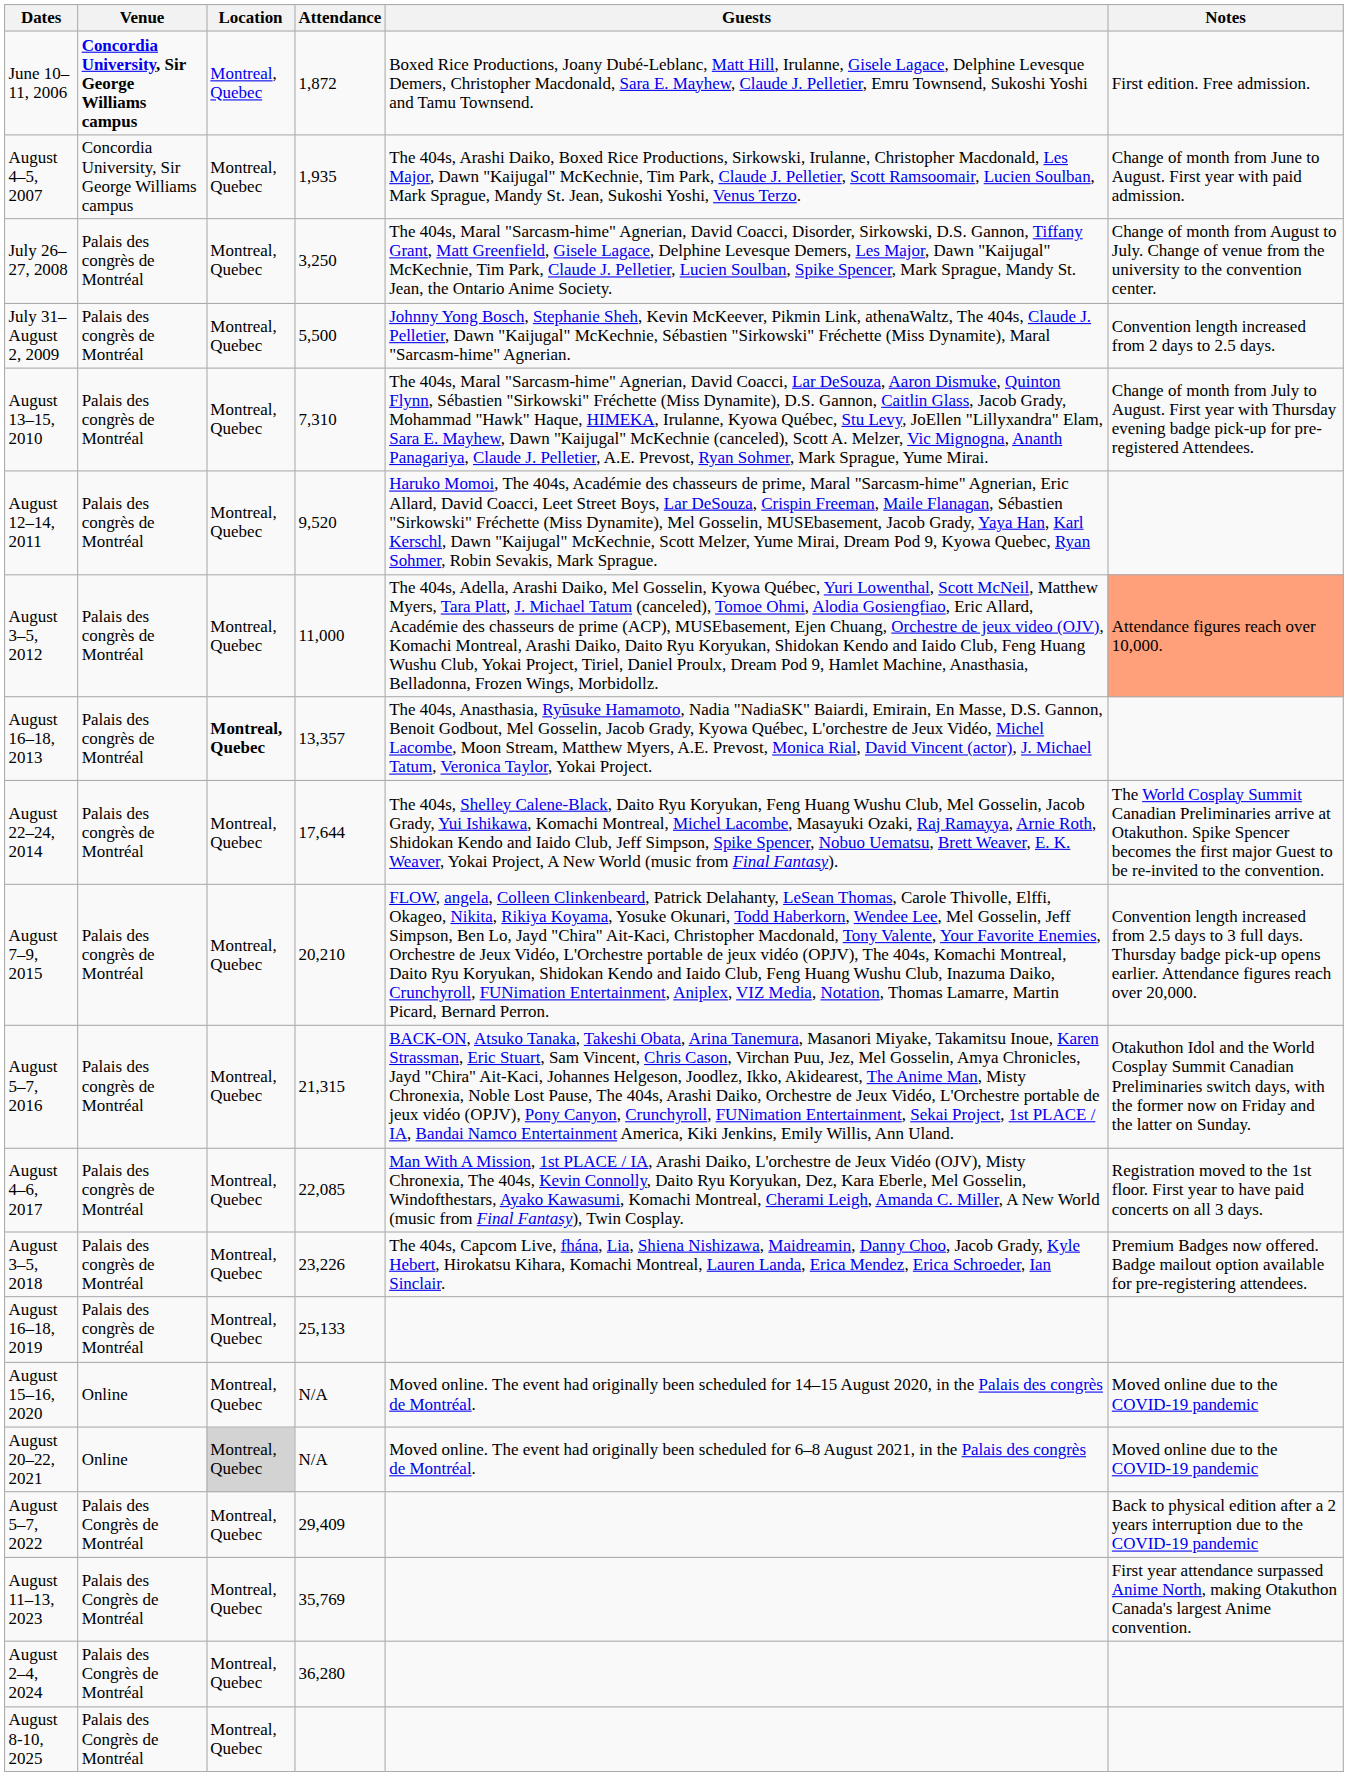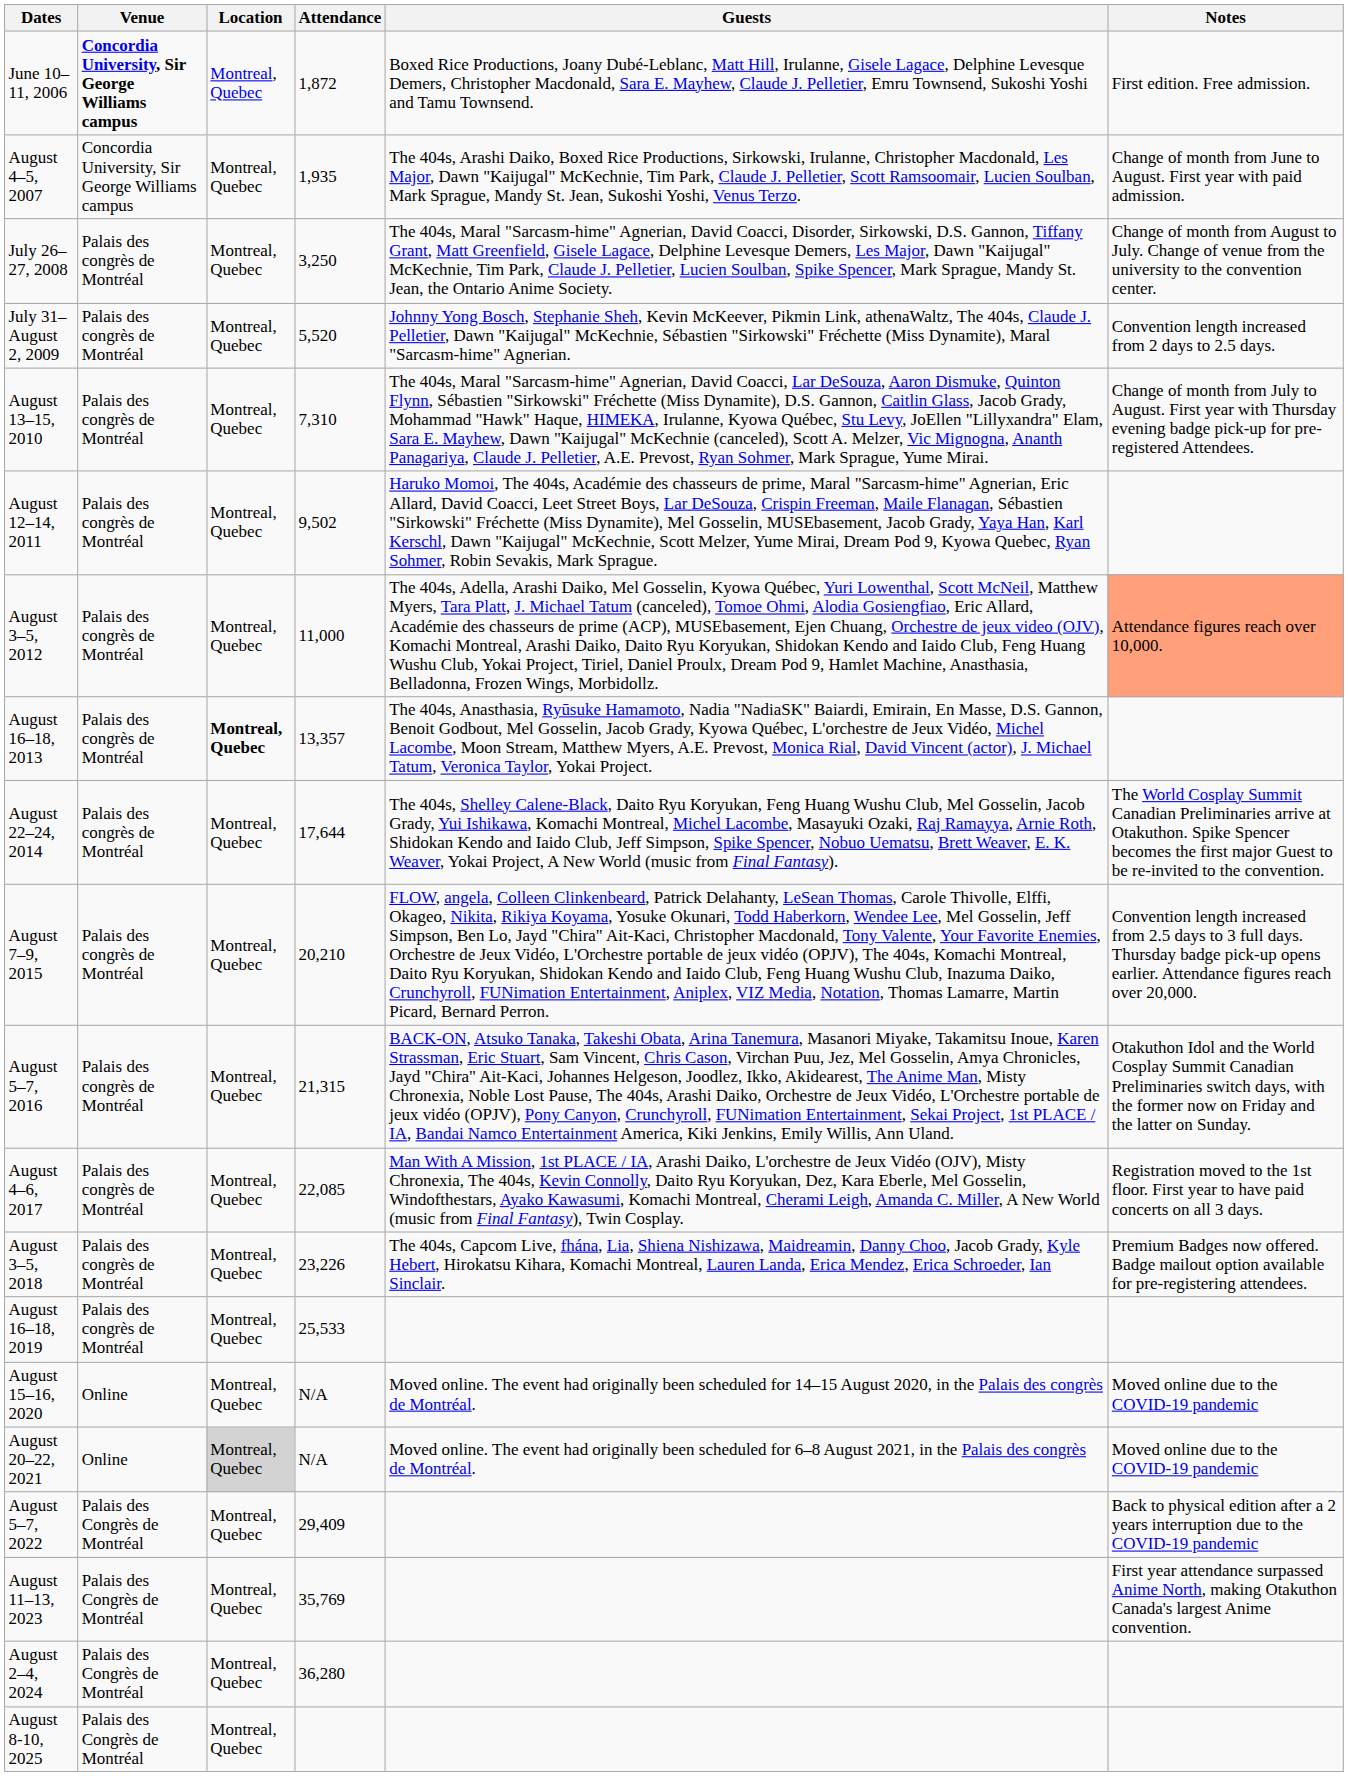 <table class="wikitable" width="100%">
 <tr>
 <th>Dates</th>
 <th>Venue</th>
 <th>Location</th>
 <th>Attendance</th>
 <th>Guests</th>
 <th>Notes</th>
 </tr>
 <tr>
 <td>June 10–11, 2006</td>
 <td><strong><a href='#'>Concordia University</a>, Sir George Williams campus</strong></td>
 <td><a href='#'>Montreal</a>, <a href='#'>Quebec</a></td>
 <td>1,872</td>
 <td>Boxed Rice Productions, Joany Dubé-Leblanc, <a href='#'>Matt Hill</a>, Irulanne, <a href='#'>Gisele Lagace</a>, Delphine Levesque Demers, Christopher Macdonald, <a href='#'>Sara E. Mayhew</a>, <a href='#'>Claude J. Pelletier</a>, Emru Townsend, Sukoshi Yoshi and Tamu Townsend.</td>
 <td>First edition. Free admission.</td>
 </tr>
 <tr>
 <td>August 4–5, 2007</td>
 <td>Concordia University, Sir George Williams campus</td>
 <td>Montreal, Quebec</td>
 <td>1,935</td>
 <td>The 404s, Arashi Daiko, Boxed Rice Productions, Sirkowski, Irulanne, Christopher Macdonald, <a href='#'>Les Major</a>, Dawn "Kaijugal" McKechnie, Tim Park, <a href='#'>Claude J. Pelletier</a>, <a href='#'>Scott Ramsoomair</a>, <a href='#'>Lucien Soulban</a>, Mark Sprague, Mandy St. Jean, Sukoshi Yoshi, <a href='#'>Venus Terzo</a>.</td>
 <td>Change of month from June to August. First year with paid admission.</td>
 </tr>
 <tr>
 <td>July 26–27, 2008</td>
 <td>Palais des congrès de Montréal</td>
 <td>Montreal, Quebec</td>
 <td>3,250</td>
 <td>The 404s, Maral "Sarcasm-hime" Agnerian, David Coacci, Disorder, Sirkowski, D.S. Gannon, <a href='#'>Tiffany Grant</a>, <a href='#'>Matt Greenfield</a>, <a href='#'>Gisele Lagace</a>, Delphine Levesque Demers, <a href='#'>Les Major</a>, Dawn "Kaijugal" McKechnie, Tim Park, <a href='#'>Claude J. Pelletier</a>, <a href='#'>Lucien Soulban</a>, <a href='#'>Spike Spencer</a>, Mark Sprague, Mandy St. Jean, the Ontario Anime Society.</td>
 <td>Change of month from August to July. Change of venue from the university to the convention center.</td>
 </tr>
 <tr>
 <td>July 31–August 2, 2009</td>
 <td>Palais des congrès de Montréal</td>
 <td>Montreal, Quebec</td>
-<td>5,500</td>
+<td>5,520</td>
 <td><a href='#'>Johnny Yong Bosch</a>, <a href='#'>Stephanie Sheh</a>, Kevin McKeever, Pikmin Link, athenaWaltz, The 404s, <a href='#'>Claude J. Pelletier</a>, Dawn "Kaijugal" McKechnie, Sébastien "Sirkowski" Fréchette (Miss Dynamite), Maral "Sarcasm-hime" Agnerian.</td>
 <td>Convention length increased from 2 days to 2.5 days.</td>
 </tr>
 <tr>
 <td>August 13–15, 2010</td>
 <td>Palais des congrès de Montréal</td>
 <td>Montreal, Quebec</td>
 <td>7,310</td>
 <td>The 404s, Maral "Sarcasm-hime" Agnerian, David Coacci, <a href='#'>Lar DeSouza</a>, <a href='#'>Aaron Dismuke</a>, <a href='#'>Quinton Flynn</a>, Sébastien "Sirkowski" Fréchette (Miss Dynamite), D.S. Gannon, <a href='#'>Caitlin Glass</a>, Jacob Grady, Mohammad "Hawk" Haque, <a href='#'>HIMEKA</a>, Irulanne, Kyowa Québec, <a href='#'>Stu Levy</a>, JoEllen "Lillyxandra" Elam, <a href='#'>Sara E. Mayhew</a>, Dawn "Kaijugal" McKechnie (canceled), Scott A. Melzer, <a href='#'>Vic Mignogna</a>, <a href='#'>Ananth Panagariya</a>, <a href='#'>Claude J. Pelletier</a>, A.E. Prevost, <a href='#'>Ryan Sohmer</a>, Mark Sprague, Yume Mirai.</td>
 <td>Change of month from July to August. First year with Thursday evening badge pick-up for pre-registered Attendees.</td>
 </tr>
 <tr>
 <td>August 12–14, 2011</td>
 <td>Palais des congrès de Montréal</td>
 <td>Montreal, Quebec</td>
-<td>9,520</td>
+<td>9,502</td>
 <td><a href='#'>Haruko Momoi</a>, The 404s, Académie des chasseurs de prime, Maral "Sarcasm-hime" Agnerian, Eric Allard, David Coacci, Leet Street Boys, <a href='#'>Lar DeSouza</a>, <a href='#'>Crispin Freeman</a>, <a href='#'>Maile Flanagan</a>, Sébastien "Sirkowski" Fréchette (Miss Dynamite), Mel Gosselin, MUSEbasement, Jacob Grady, <a href='#'>Yaya Han</a>, <a href='#'>Karl Kerschl</a>, Dawn "Kaijugal" McKechnie, Scott Melzer, Yume Mirai, Dream Pod 9, Kyowa Quebec, <a href='#'>Ryan Sohmer</a>, Robin Sevakis, Mark Sprague.</td>
 <td></td>
 </tr>
 <tr>
 <td>August 3–5, 2012</td>
 <td>Palais des congrès de Montréal</td>
 <td>Montreal, Quebec</td>
 <td>11,000</td>
 <td>The 404s, Adella, Arashi Daiko, Mel Gosselin, Kyowa Québec, <a href='#'>Yuri Lowenthal</a>, <a href='#'>Scott McNeil</a>, Matthew Myers, <a href='#'>Tara Platt</a>, <a href='#'>J. Michael Tatum</a> (canceled), <a href='#'>Tomoe Ohmi</a>, <a href='#'>Alodia Gosiengfiao</a>, Eric Allard, Académie des chasseurs de prime (ACP), MUSEbasement, Ejen Chuang, <a href='#'>Orchestre de jeux video (OJV)</a>, Komachi Montreal, Arashi Daiko, Daito Ryu Koryukan, Shidokan Kendo and Iaido Club, Feng Huang Wushu Club, Yokai Project, Tiriel, Daniel Proulx, Dream Pod 9, Hamlet Machine, Anasthasia, Belladonna, Frozen Wings, Morbidollz.</td>
 <td style="background: lightsalmon;">Attendance figures reach over 10,000.</td>
 </tr>
 <tr>
 <td>August 16–18, 2013</td>
 <td>Palais des congrès de Montréal</td>
 <td><strong>Montreal, Quebec</strong></td>
 <td>13,357</td>
 <td>The 404s, Anasthasia, <a href='#'>Ryūsuke Hamamoto</a>, Nadia "NadiaSK" Baiardi, Emirain, En Masse, D.S. Gannon, Benoit Godbout, Mel Gosselin, Jacob Grady, Kyowa Québec, L'orchestre de Jeux Vidéo, <a href='#'>Michel Lacombe</a>, Moon Stream, Matthew Myers, A.E. Prevost, <a href='#'>Monica Rial</a>, <a href='#'>David Vincent (actor)</a>, <a href='#'>J. Michael Tatum</a>, <a href='#'>Veronica Taylor</a>, Yokai Project.</td>
 <td></td>
 </tr>
 <tr>
 <td>August 22–24, 2014</td>
 <td>Palais des congrès de Montréal</td>
 <td>Montreal, Quebec</td>
 <td>17,644</td>
 <td>The 404s, <a href='#'>Shelley Calene-Black</a>, Daito Ryu Koryukan, Feng Huang Wushu Club, Mel Gosselin, Jacob Grady, <a href='#'>Yui Ishikawa</a>, Komachi Montreal, <a href='#'>Michel Lacombe</a>, Masayuki Ozaki, <a href='#'>Raj Ramayya</a>, <a href='#'>Arnie Roth</a>, Shidokan Kendo and Iaido Club, Jeff Simpson, <a href='#'>Spike Spencer</a>, <a href='#'>Nobuo Uematsu</a>, <a href='#'>Brett Weaver</a>, <a href='#'>E. K. Weaver</a>, Yokai Project, A New World (music from <em><a href='#'>Final Fantasy</a></em>).</td>
 <td>The <a href='#'>World Cosplay Summit</a> Canadian Preliminaries arrive at Otakuthon. Spike Spencer becomes the first major Guest to be re-invited to the convention.</td>
 </tr>
 <tr>
 <td>August 7–9, 2015</td>
 <td>Palais des congrès de Montréal</td>
 <td>Montreal, Quebec</td>
 <td>20,210</td>
 <td><a href='#'>FLOW</a>, <a href='#'>angela</a>, <a href='#'>Colleen Clinkenbeard</a>, Patrick Delahanty, <a href='#'>LeSean Thomas</a>, Carole Thivolle, Elffi, Okageo, <a href='#'>Nikita</a>, <a href='#'>Rikiya Koyama</a>, Yosuke Okunari, <a href='#'>Todd Haberkorn</a>, <a href='#'>Wendee Lee</a>, Mel Gosselin, Jeff Simpson, Ben Lo, Jayd "Chira" Ait-Kaci, Christopher Macdonald, <a href='#'>Tony Valente</a>, <a href='#'>Your Favorite Enemies</a>, Orchestre de Jeux Vidéo, L'Orchestre portable de jeux vidéo (OPJV), The 404s, Komachi Montreal, Daito Ryu Koryukan, Shidokan Kendo and Iaido Club, Feng Huang Wushu Club, Inazuma Daiko, <a href='#'>Crunchyroll</a>, <a href='#'>FUNimation Entertainment</a>, <a href='#'>Aniplex</a>, <a href='#'>VIZ Media</a>, <a href='#'>Notation</a>, Thomas Lamarre, Martin Picard, Bernard Perron.</td>
 <td>Convention length increased from 2.5 days to 3 full days. Thursday badge pick-up opens earlier. Attendance figures reach over 20,000.</td>
 </tr>
 <tr>
 <td>August 5–7, 2016</td>
 <td>Palais des congrès de Montréal</td>
 <td>Montreal, Quebec</td>
 <td>21,315</td>
 <td><a href='#'>BACK-ON</a>, <a href='#'>Atsuko Tanaka</a>, <a href='#'>Takeshi Obata</a>, <a href='#'>Arina Tanemura</a>, Masanori Miyake, Takamitsu Inoue, <a href='#'>Karen Strassman</a>, <a href='#'>Eric Stuart</a>, Sam Vincent, <a href='#'>Chris Cason</a>, Virchan Puu, Jez, Mel Gosselin, Amya Chronicles, Jayd "Chira" Ait-Kaci, Johannes Helgeson, Joodlez, Ikko, Akidearest, <a href='#'>The Anime Man</a>, Misty Chronexia, Noble Lost Pause, The 404s, Arashi Daiko, Orchestre de Jeux Vidéo, L'Orchestre portable de jeux vidéo (OPJV), <a href='#'>Pony Canyon</a>, <a href='#'>Crunchyroll</a>, <a href='#'>FUNimation Entertainment</a>, <a href='#'>Sekai Project</a>, <a href='#'>1st PLACE / IA</a>, <a href='#'>Bandai Namco Entertainment</a> America, Kiki Jenkins, Emily Willis, Ann Uland.</td>
 <td>Otakuthon Idol and the World Cosplay Summit Canadian Preliminaries switch days, with the former now on Friday and the latter on Sunday.</td>
 </tr>
 <tr>
 <td>August 4–6, 2017</td>
 <td>Palais des congrès de Montréal</td>
 <td>Montreal, Quebec</td>
 <td>22,085</td>
 <td><a href='#'>Man With A Mission</a>, <a href='#'>1st PLACE / IA</a>, Arashi Daiko, L'orchestre de Jeux Vidéo (OJV), Misty Chronexia, The 404s, <a href='#'>Kevin Connolly</a>, Daito Ryu Koryukan, Dez, Kara Eberle, Mel Gosselin, Windofthestars, <a href='#'>Ayako Kawasumi</a>, Komachi Montreal, <a href='#'>Cherami Leigh</a>, <a href='#'>Amanda C. Miller</a>, A New World (music from <em><a href='#'>Final Fantasy</a></em>), Twin Cosplay.</td>
 <td>Registration moved to the 1st floor. First year to have paid concerts on all 3 days.</td>
 </tr>
 <tr>
 <td>August 3–5, 2018</td>
 <td>Palais des congrès de Montréal</td>
 <td>Montreal, Quebec</td>
 <td>23,226</td>
 <td>The 404s, Capcom Live, <a href='#'>fhána</a>, <a href='#'>Lia</a>, <a href='#'>Shiena Nishizawa</a>, <a href='#'>Maidreamin</a>, <a href='#'>Danny Choo</a>, Jacob Grady, <a href='#'>Kyle Hebert</a>, Hirokatsu Kihara, Komachi Montreal, <a href='#'>Lauren Landa</a>, <a href='#'>Erica Mendez</a>, <a href='#'>Erica Schroeder</a>, <a href='#'>Ian Sinclair</a>.</td>
 <td>Premium Badges now offered. Badge mailout option available for pre-registering attendees.</td>
 </tr>
 <tr>
 <td>August 16–18, 2019</td>
 <td>Palais des congrès de Montréal</td>
 <td>Montreal, Quebec</td>
-<td>25,133</td>
+<td>25,533</td>
 <td></td>
 <td></td>
 </tr>
 <tr>
 <td>August 15–16, 2020</td>
 <td>Online</td>
 <td>Montreal, Quebec</td>
 <td>N/A</td>
 <td>Moved online. The event had originally been scheduled for 14–15 August 2020, in the <a href='#'>Palais des congrès de Montréal</a>.</td>
 <td>Moved online due to the <a href='#'>COVID-19 pandemic</a></td>
 </tr>
 <tr>
 <td>August 20–22, 2021</td>
 <td>Online</td>
 <td style="background: lightgrey;">Montreal, Quebec</td>
 <td>N/A</td>
 <td>Moved online. The event had originally been scheduled for 6–8 August 2021, in the <a href='#'>Palais des congrès de Montréal</a>.</td>
 <td>Moved online due to the <a href='#'>COVID-19 pandemic</a></td>
 </tr>
 <tr>
 <td>August 5–7, 2022</td>
 <td>Palais des Congrès de Montréal</td>
 <td>Montreal, Quebec</td>
 <td>29,409</td>
 <td></td>
 <td>Back to physical edition after a 2 years interruption due to the <a href='#'>COVID-19 pandemic</a></td>
 </tr>
 <tr>
 <td>August 11–13, 2023</td>
 <td>Palais des Congrès de Montréal</td>
 <td>Montreal, Quebec</td>
 <td>35,769</td>
 <td></td>
 <td>First year attendance surpassed <a href='#'>Anime North</a>, making Otakuthon Canada's largest Anime convention.</td>
 </tr>
 <tr>
 <td>August 2–4, 2024</td>
 <td>Palais des Congrès de Montréal</td>
 <td>Montreal, Quebec</td>
 <td>36,280</td>
 <td></td>
 <td></td>
 </tr>
 <tr>
 <td>August 8-10, 2025</td>
 <td>Palais des Congrès de Montréal</td>
 <td>Montreal, Quebec</td>
 <td></td>
 <td></td>
 <td></td>
 </tr>
 </table>
